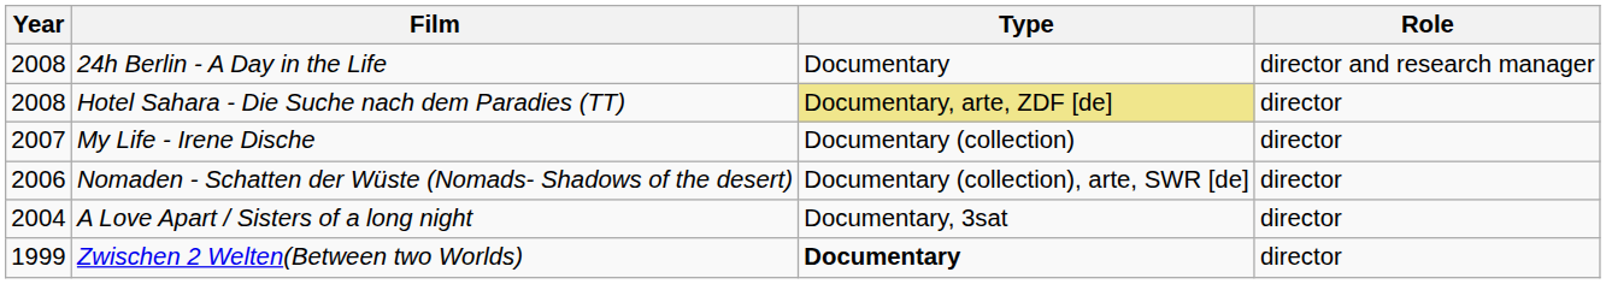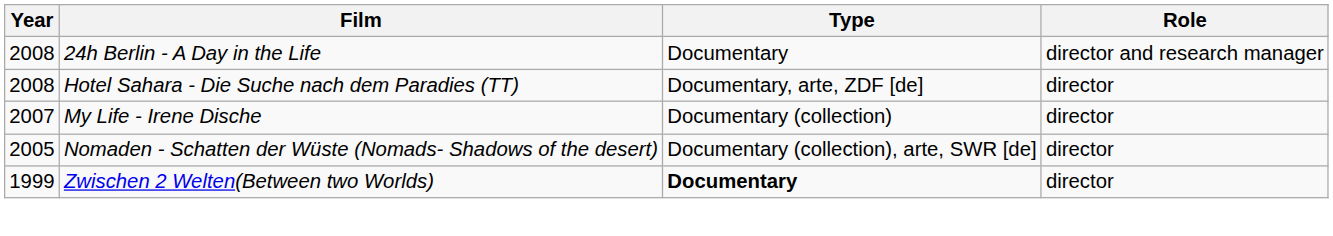 <table class="wikitable">
 <tr>
 <th>Year</th>
 <th>Film</th>
 <th>Type</th>
 <th>Role</th>
 </tr>
 <tr>
 <td><span></span>2008</td>
 <td><em>24h Berlin - A Day in the Life</em></td>
 <td>Documentary</td>
 <td>director and research manager</td>
 </tr>
 <tr>
 <td><span></span>2008</td>
 <td><em>Hotel Sahara - Die Suche nach dem Paradies (TT)</em></td>
-<td style="background: khaki;">Documentary, arte, ZDF [de]</td>
+<td>Documentary, arte, ZDF [de]</td>
 <td>director</td>
 </tr>
 <tr>
 <td><span></span>2007</td>
 <td><em>My Life - Irene Dische</em></td>
 <td>Documentary (collection)</td>
 <td>director</td>
 </tr>
 <tr>
-<td><span></span>2006</td>
+<td><span></span>2005</td>
 <td><em>Nomaden - Schatten der Wüste (Nomads- Shadows of the desert)</em></td>
 <td>Documentary (collection), arte, SWR [de]</td>
-<td>director</td>
-</tr>
-<tr>
-<td><span></span>2004</td>
-<td><em>A Love Apart / Sisters of a long night</em></td>
-<td>Documentary, 3sat</td>
 <td>director</td>
 </tr>
 <tr>
 <td>1999</td>
 <td><em><a href='#'>Zwischen 2 Welten</a></em><em>(Between two Worlds)</em></td>
 <td><strong>Documentary</strong></td>
 <td>director</td>
 </tr>
 </table>
